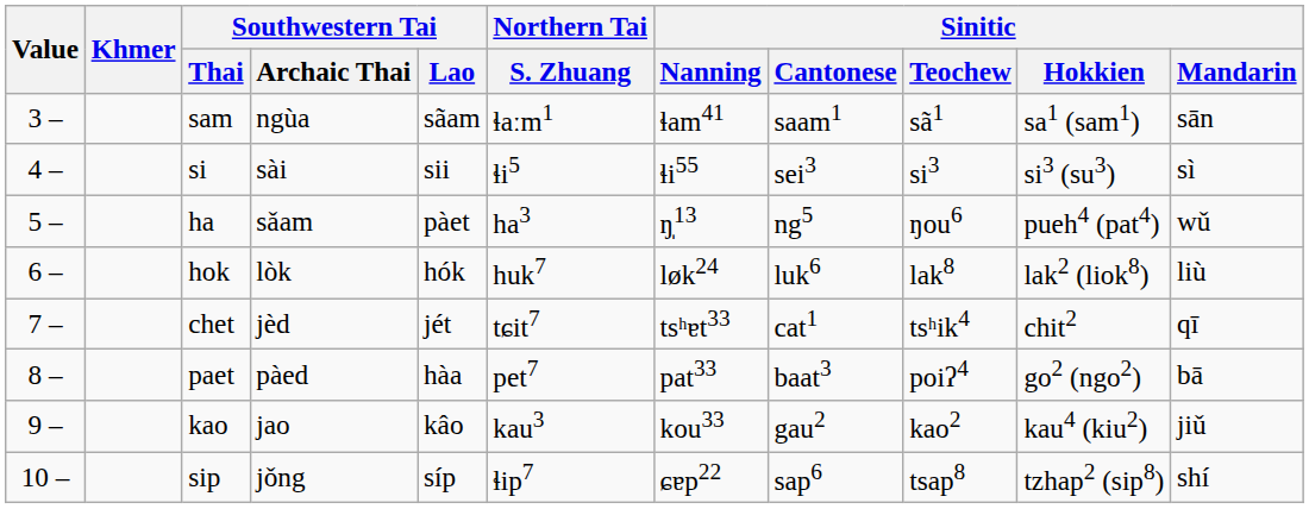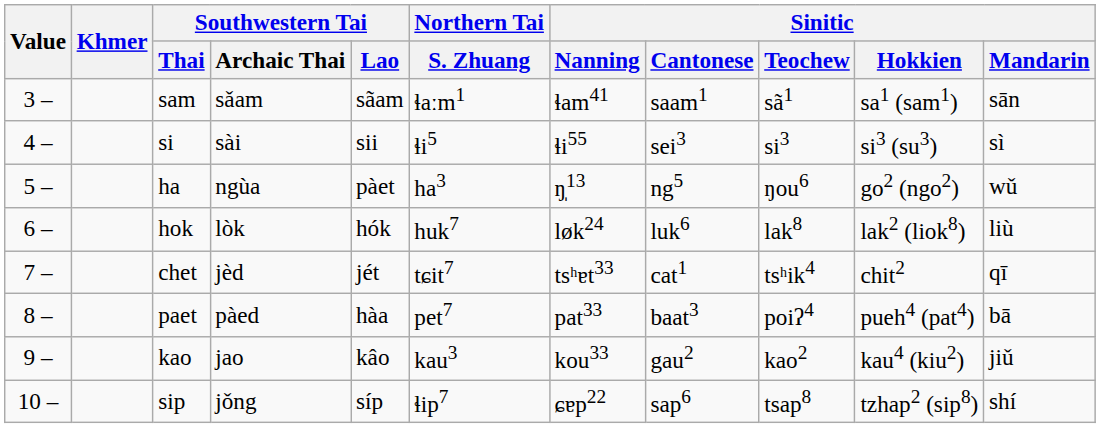 <table class="wikitable">
 <tr>
 <th rowspan="2">Value</th>
 <th rowspan="2"><a href='#'>Khmer</a></th>
 <th colspan="3"><a href='#'>Southwestern Tai</a></th>
 <th><a href='#'>Northern Tai</a></th>
 <th colspan="5"><a href='#'>Sinitic</a></th>
 </tr>
 <tr>
 <th><a href='#'>Thai</a></th>
 <th>Archaic Thai</th>
 <th><a href='#'>Lao</a></th>
 <th><a href='#'>S. Zhuang</a></th>
 <th><a href='#'>Nanning</a></th>
 <th><a href='#'>Cantonese</a></th>
 <th><a href='#'>Teochew</a></th>
 <th><a href='#'>Hokkien</a></th>
 <th><a href='#'>Mandarin</a></th>
 </tr>
 <tr>
 <td align=center>3 ‒</td>
 <td></td>
 <td>sam</td>
-<td>ngùa</td>
+<td>sǎam</td>
 <td>sãam</td>
 <td>ɬaːm<sup>1</sup></td>
 <td>ɬam<sup>41</sup></td>
 <td>saam<sup>1</sup></td>
 <td>sã<sup>1</sup></td>
 <td>sa<sup>1</sup> (sam<sup>1</sup>)</td>
 <td>sān</td>
 </tr>
 <tr>
 <td align=center>4 ‒</td>
 <td></td>
 <td>si</td>
 <td>sài</td>
 <td>sii</td>
 <td>ɬi<sup>5</sup></td>
 <td>ɬi<sup>55</sup></td>
 <td>sei<sup>3</sup></td>
 <td>si<sup>3</sup></td>
 <td>si<sup>3</sup> (su<sup>3</sup>)</td>
 <td>sì</td>
 </tr>
 <tr>
 <td align=center>5 ‒</td>
 <td></td>
 <td>ha</td>
-<td>sǎam</td>
+<td>ngùa</td>
 <td>pàet</td>
 <td>ha<sup>3</sup></td>
 <td>ŋ̩<sup>13</sup></td>
 <td>ng<sup>5</sup></td>
 <td>ŋou<sup>6</sup></td>
-<td>pueh<sup>4</sup> (pat<sup>4</sup>)</td>
+<td>go<sup>2</sup> (ngo<sup>2</sup>)</td>
 <td>wǔ</td>
 </tr>
 <tr>
 <td align=center>6 ‒</td>
 <td></td>
 <td>hok</td>
 <td>lòk</td>
 <td>hók</td>
 <td>huk<sup>7</sup></td>
 <td>løk<sup>24</sup></td>
 <td>luk<sup>6</sup></td>
 <td>lak<sup>8</sup></td>
 <td>lak<sup>2</sup> (liok<sup>8</sup>)</td>
 <td>liù</td>
 </tr>
 <tr>
 <td align=center>7 ‒</td>
 <td></td>
 <td>chet</td>
 <td>jèd</td>
 <td>jét</td>
 <td>tɕit<sup>7</sup></td>
 <td>tsʰɐt<sup>33</sup></td>
 <td>cat<sup>1</sup></td>
 <td>tsʰik<sup>4</sup></td>
 <td>chit<sup>2</sup></td>
 <td>qī</td>
 </tr>
 <tr>
 <td align=center>8 ‒</td>
 <td></td>
 <td>paet</td>
 <td>pàed</td>
 <td>hàa</td>
 <td>pet<sup>7</sup></td>
 <td>pat<sup>33</sup></td>
 <td>baat<sup>3</sup></td>
 <td>poiʔ<sup>4</sup></td>
-<td>go<sup>2</sup> (ngo<sup>2</sup>)</td>
+<td>pueh<sup>4</sup> (pat<sup>4</sup>)</td>
 <td>bā</td>
 </tr>
 <tr>
 <td align=center>9 ‒</td>
 <td></td>
 <td>kao</td>
 <td>jao</td>
 <td>kâo</td>
 <td>kau<sup>3</sup></td>
 <td>kou<sup>33</sup></td>
 <td>gau<sup>2</sup></td>
 <td>kao<sup>2</sup></td>
 <td>kau<sup>4</sup> (kiu<sup>2</sup>)</td>
 <td>jiǔ</td>
 </tr>
 <tr>
 <td align=center>10 ‒</td>
 <td></td>
 <td>sip</td>
 <td>jǒng</td>
 <td>síp</td>
 <td>ɬip<sup>7</sup></td>
 <td>ɕɐp<sup>22</sup></td>
 <td>sap<sup>6</sup></td>
 <td>tsap<sup>8</sup></td>
 <td>tzhap<sup>2</sup> (sip<sup>8</sup>)</td>
 <td>shí</td>
 </tr>
 </table>
